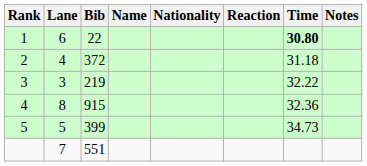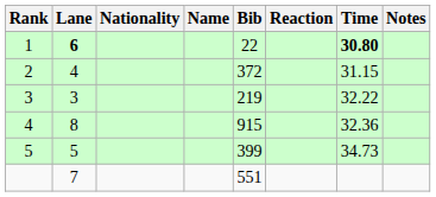 <table class="wikitable sortable" style="text-align:center">
 <tr>
 <th>Rank</th>
 <th>Lane</th>
+<th>Nationality</th>
+<th>Name</th>
 <th>Bib</th>
-<th>Name</th>
-<th>Nationality</th>
 <th>Reaction</th>
 <th>Time</th>
 <th>Notes</th>
 </tr>
 <tr bgcolor=ccffcc>
 <td>1</td>
-<td>6</td>
-<td>22</td>
+<td><strong>6</strong></td>
 <td align=left></td>
 <td align=left></td>
+<td>22</td>
 <td></td>
 <td><strong>30.80</strong></td>
 <td><strong></strong></td>
 </tr>
 <tr bgcolor=ccffcc>
 <td>2</td>
 <td>4</td>
-<td>372</td>
 <td align=left></td>
 <td align=left></td>
+<td>372</td>
 <td></td>
-<td>31.18</td>
+<td>31.15</td>
 <td><strong></strong></td>
 </tr>
 <tr bgcolor=ccffcc>
 <td>3</td>
 <td>3</td>
-<td>219</td>
 <td align=left></td>
 <td align=left></td>
+<td>219</td>
 <td></td>
 <td>32.22</td>
 <td><strong></strong></td>
 </tr>
 <tr bgcolor=ccffcc>
 <td>4</td>
 <td>8</td>
-<td>915</td>
 <td align=left></td>
 <td align=left></td>
+<td>915</td>
 <td></td>
 <td>32.36</td>
 <td><strong></strong></td>
 </tr>
 <tr bgcolor=ccffcc>
 <td>5</td>
 <td>5</td>
-<td>399</td>
 <td align=left></td>
 <td align=left></td>
+<td>399</td>
 <td></td>
 <td>34.73</td>
 <td><strong></strong></td>
 </tr>
 <tr>
 <td></td>
 <td>7</td>
-<td>551</td>
 <td align=left></td>
 <td align=left></td>
+<td>551</td>
 <td></td>
 <td></td>
 <td><strong></strong></td>
 </tr>
 </table>
